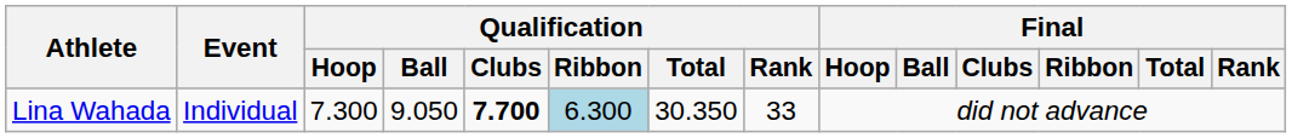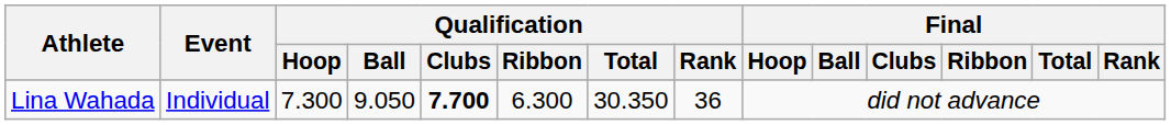 <table class=wikitable style="font-size:90%">
 <tr>
 <th rowspan=2>Athlete</th>
 <th rowspan=2>Event</th>
 <th colspan=6>Qualification</th>
 <th colspan=6>Final</th>
 </tr>
 <tr style="font-size:95%">
 <th>Hoop</th>
 <th>Ball</th>
 <th>Clubs</th>
 <th>Ribbon</th>
 <th>Total</th>
 <th>Rank</th>
 <th>Hoop</th>
 <th>Ball</th>
 <th>Clubs</th>
 <th>Ribbon</th>
 <th>Total</th>
 <th>Rank</th>
 </tr>
 <tr align=center>
 <td align=left><a href='#'>Lina Wahada</a></td>
 <td align=left><a href='#'>Individual</a></td>
 <td>7.300</td>
 <td>9.050</td>
 <td><strong>7.700</strong></td>
-<td style="background: lightblue;">6.300</td>
+<td>6.300</td>
 <td>30.350</td>
-<td>33</td>
+<td>36</td>
 <td colspan=6><em>did not advance</em></td>
 </tr>
 </table>
